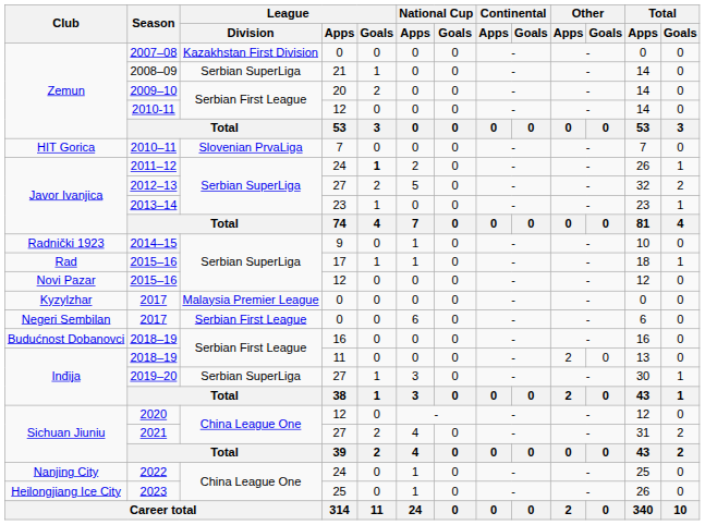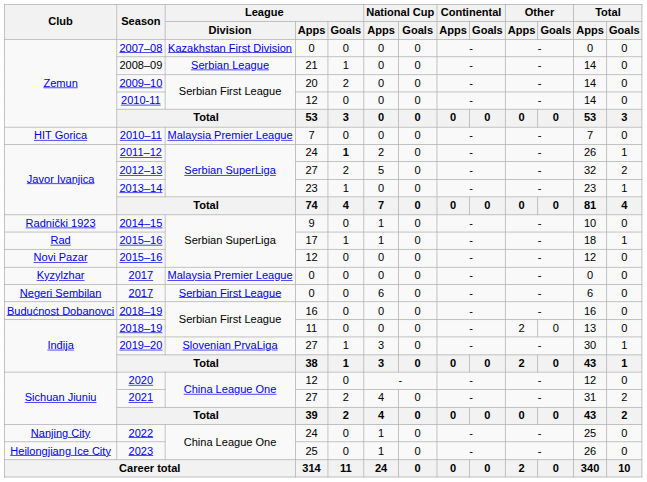 <table class="wikitable" style="text-align: center">
 <tr>
 <th rowspan="2">Club</th>
 <th rowspan="2">Season</th>
 <th colspan="3">League</th>
 <th colspan="2">National Cup</th>
 <th colspan="2">Continental</th>
 <th colspan="2">Other</th>
 <th colspan="2">Total</th>
 </tr>
 <tr>
 <th>Division</th>
 <th>Apps</th>
 <th>Goals</th>
 <th>Apps</th>
 <th>Goals</th>
 <th>Apps</th>
 <th>Goals</th>
 <th>Apps</th>
 <th>Goals</th>
 <th>Apps</th>
 <th>Goals</th>
 </tr>
 <tr>
 <td rowspan=5><a href='#'>Zemun</a></td>
 <td><a href='#'>2007–08</a></td>
 <td><a href='#'>Kazakhstan First Division</a></td>
 <td>0</td>
 <td>0</td>
 <td>0</td>
 <td>0</td>
 <td colspan="2">-</td>
 <td colspan="2">-</td>
 <td>0</td>
 <td>0</td>
 </tr>
 <tr>
 <td>2008–09</td>
-<td>Serbian SuperLiga</td>
+<td><a href='#'>Serbian League</a></td>
 <td>21</td>
 <td>1</td>
 <td>0</td>
 <td>0</td>
 <td colspan="2">-</td>
 <td colspan="2">-</td>
 <td>14</td>
 <td>0</td>
 </tr>
 <tr>
 <td><a href='#'>2009–10</a></td>
 <td rowspan=2>Serbian First League</td>
 <td>20</td>
 <td>2</td>
 <td>0</td>
 <td>0</td>
 <td colspan="2">-</td>
 <td colspan="2">-</td>
 <td>14</td>
 <td>0</td>
 </tr>
 <tr>
 <td><a href='#'>2010-11</a></td>
 <td>12</td>
 <td>0</td>
 <td>0</td>
 <td>0</td>
 <td colspan="2">-</td>
 <td colspan="2">-</td>
 <td>14</td>
 <td>0</td>
 </tr>
 <tr>
 <th colspan="2"><strong>Total</strong></th>
 <th>53</th>
 <th>3</th>
 <th>0</th>
 <th>0</th>
 <th>0</th>
 <th>0</th>
 <th>0</th>
 <th>0</th>
 <th>53</th>
 <th>3</th>
 </tr>
 <tr>
 <td><a href='#'>HIT Gorica</a></td>
 <td><a href='#'>2010–11</a></td>
-<td><a href='#'>Slovenian PrvaLiga</a></td>
+<td><a href='#'>Malaysia Premier League</a></td>
 <td>7</td>
 <td>0</td>
 <td>0</td>
 <td>0</td>
 <td colspan="2">-</td>
 <td colspan="2">-</td>
 <td>7</td>
 <td>0</td>
 </tr>
 <tr>
 <td rowspan=4><a href='#'>Javor Ivanjica</a></td>
 <td><a href='#'>2011–12</a></td>
 <td rowspan=3><a href='#'>Serbian SuperLiga</a></td>
 <td>24</td>
 <td><strong>1</strong></td>
 <td>2</td>
 <td>0</td>
 <td colspan="2">-</td>
 <td colspan="2">-</td>
 <td>26</td>
 <td>1</td>
 </tr>
 <tr>
 <td><a href='#'>2012–13</a></td>
 <td>27</td>
 <td>2</td>
 <td>5</td>
 <td>0</td>
 <td colspan="2">-</td>
 <td colspan="2">-</td>
 <td>32</td>
 <td>2</td>
 </tr>
 <tr>
 <td><a href='#'>2013–14</a></td>
 <td>23</td>
 <td>1</td>
 <td>0</td>
 <td>0</td>
 <td colspan="2">-</td>
 <td colspan="2">-</td>
 <td>23</td>
 <td>1</td>
 </tr>
 <tr>
 <th colspan="2"><strong>Total</strong></th>
 <th>74</th>
 <th>4</th>
 <th>7</th>
 <th>0</th>
 <th>0</th>
 <th>0</th>
 <th>0</th>
 <th>0</th>
 <th>81</th>
 <th>4</th>
 </tr>
 <tr>
 <td><a href='#'>Radnički 1923</a></td>
 <td><a href='#'>2014–15</a></td>
 <td rowspan=3>Serbian SuperLiga</td>
 <td>9</td>
 <td>0</td>
 <td>1</td>
 <td>0</td>
 <td colspan="2">-</td>
 <td colspan="2">-</td>
 <td>10</td>
 <td>0</td>
 </tr>
 <tr>
 <td><a href='#'>Rad</a></td>
 <td><a href='#'>2015–16</a></td>
 <td>17</td>
 <td>1</td>
 <td>1</td>
 <td>0</td>
 <td colspan="2">-</td>
 <td colspan="2">-</td>
 <td>18</td>
 <td>1</td>
 </tr>
 <tr>
 <td><a href='#'>Novi Pazar</a></td>
 <td><a href='#'>2015–16</a></td>
 <td>12</td>
 <td>0</td>
 <td>0</td>
 <td>0</td>
 <td colspan="2">-</td>
 <td colspan="2">-</td>
 <td>12</td>
 <td>0</td>
 </tr>
 <tr>
 <td><a href='#'>Kyzylzhar</a></td>
 <td><a href='#'>2017</a></td>
 <td><a href='#'>Malaysia Premier League</a></td>
 <td>0</td>
 <td>0</td>
 <td>0</td>
 <td>0</td>
 <td colspan="2">-</td>
 <td colspan="2">-</td>
 <td>0</td>
 <td>0</td>
 </tr>
 <tr>
 <td><a href='#'>Negeri Sembilan</a></td>
 <td><a href='#'>2017</a></td>
 <td><a href='#'>Serbian First League</a></td>
 <td>0</td>
 <td>0</td>
 <td>6</td>
 <td>0</td>
 <td colspan="2">-</td>
 <td colspan="2">-</td>
 <td>6</td>
 <td>0</td>
 </tr>
 <tr>
 <td><a href='#'>Budućnost Dobanovci</a></td>
 <td><a href='#'>2018–19</a></td>
 <td rowspan=2>Serbian First League</td>
 <td>16</td>
 <td>0</td>
 <td>0</td>
 <td>0</td>
 <td colspan="2">-</td>
 <td colspan="2">-</td>
 <td>16</td>
 <td>0</td>
 </tr>
 <tr>
 <td rowspan=3><a href='#'>Inđija</a></td>
 <td><a href='#'>2018–19</a></td>
 <td>11</td>
 <td>0</td>
 <td>0</td>
 <td>0</td>
 <td colspan="2">-</td>
 <td>2</td>
 <td>0</td>
 <td>13</td>
 <td>0</td>
 </tr>
 <tr>
 <td><a href='#'>2019–20</a></td>
-<td>Serbian SuperLiga</td>
+<td><a href='#'>Slovenian PrvaLiga</a></td>
 <td>27</td>
 <td>1</td>
 <td>3</td>
 <td>0</td>
 <td colspan="2">-</td>
 <td colspan="2">-</td>
 <td>30</td>
 <td>1</td>
 </tr>
 <tr>
 <th colspan="2"><strong>Total</strong></th>
 <th>38</th>
 <th>1</th>
 <th>3</th>
 <th>0</th>
 <th>0</th>
 <th>0</th>
 <th>2</th>
 <th>0</th>
 <th>43</th>
 <th>1</th>
 </tr>
 <tr>
 <td rowspan=3><a href='#'>Sichuan Jiuniu</a></td>
 <td><a href='#'>2020</a></td>
 <td rowspan=2><a href='#'>China League One</a></td>
 <td>12</td>
 <td>0</td>
 <td colspan="2">-</td>
 <td colspan="2">-</td>
 <td colspan="2">-</td>
 <td>12</td>
 <td>0</td>
 </tr>
 <tr>
 <td><a href='#'>2021</a></td>
 <td>27</td>
 <td>2</td>
 <td>4</td>
 <td>0</td>
 <td colspan="2">-</td>
 <td colspan="2">-</td>
 <td>31</td>
 <td>2</td>
 </tr>
 <tr>
 <th colspan="2"><strong>Total</strong></th>
 <th>39</th>
 <th>2</th>
 <th>4</th>
 <th>0</th>
 <th>0</th>
 <th>0</th>
 <th>0</th>
 <th>0</th>
 <th>43</th>
 <th>2</th>
 </tr>
 <tr>
 <td><a href='#'>Nanjing City</a></td>
 <td><a href='#'>2022</a></td>
 <td rowspan=2>China League One</td>
 <td>24</td>
 <td>0</td>
 <td>1</td>
 <td>0</td>
 <td colspan="2">-</td>
 <td colspan="2">-</td>
 <td>25</td>
 <td>0</td>
 </tr>
 <tr>
 <td><a href='#'>Heilongjiang Ice City</a></td>
 <td><a href='#'>2023</a></td>
 <td>25</td>
 <td>0</td>
 <td>1</td>
 <td>0</td>
 <td colspan="2">-</td>
 <td colspan="2">-</td>
 <td>26</td>
 <td>0</td>
 </tr>
 <tr>
 <th colspan=3>Career total</th>
 <th>314</th>
 <th>11</th>
 <th>24</th>
 <th>0</th>
 <th>0</th>
 <th>0</th>
 <th>2</th>
 <th>0</th>
 <th>340</th>
 <th>10</th>
 </tr>
 </table>
